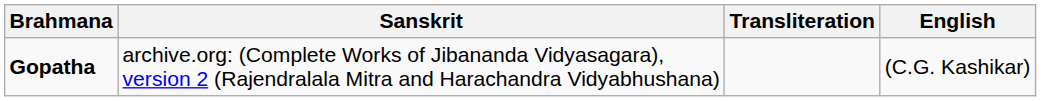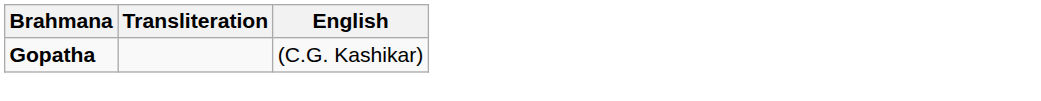 <table class="wikitable">
 <tr>
 <th>Brahmana</th>
-<th>Sanskrit</th>
 <th>Transliteration</th>
 <th>English</th>
 </tr>
 <tr>
 <td><strong>Gopatha</strong></td>
-<td>archive.org:  (Complete Works of Jibananda Vidyasagara),<br><a href='#'>version 2</a> (Rajendralala Mitra and Harachandra Vidyabhushana)</td>
 <td><br></td>
 <td> (C.G. Kashikar)</td>
 </tr>
 </table>
